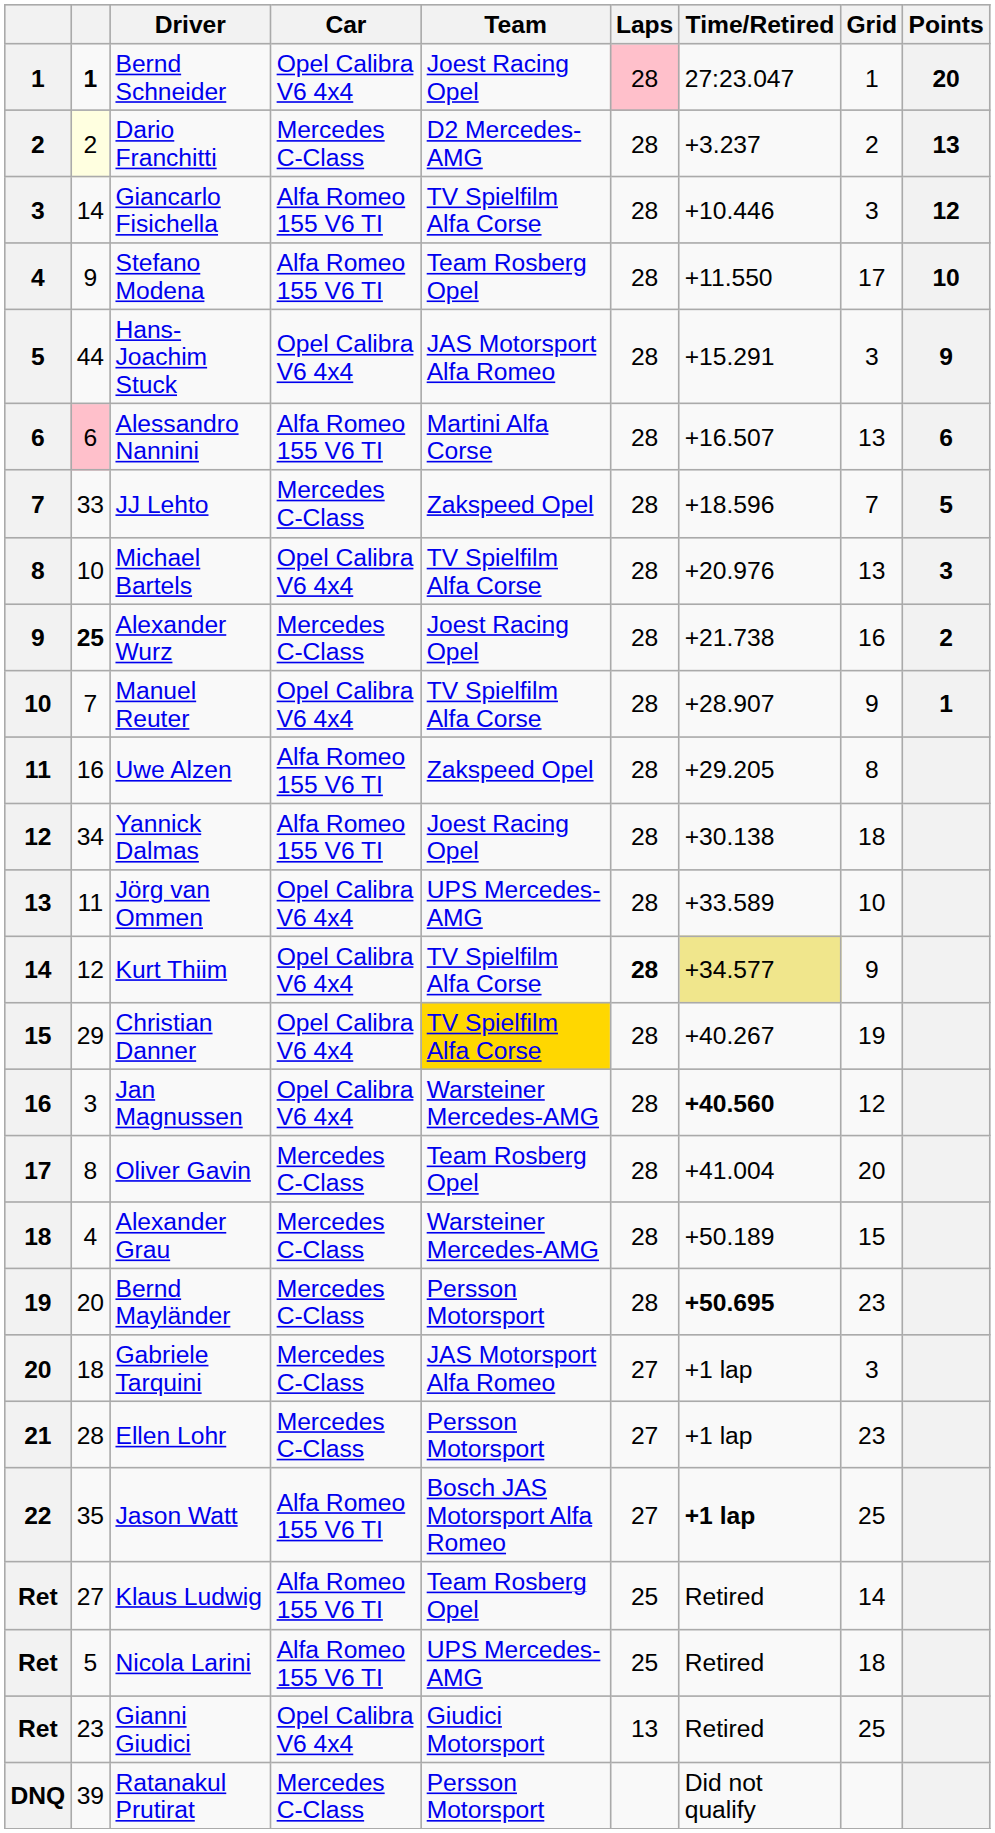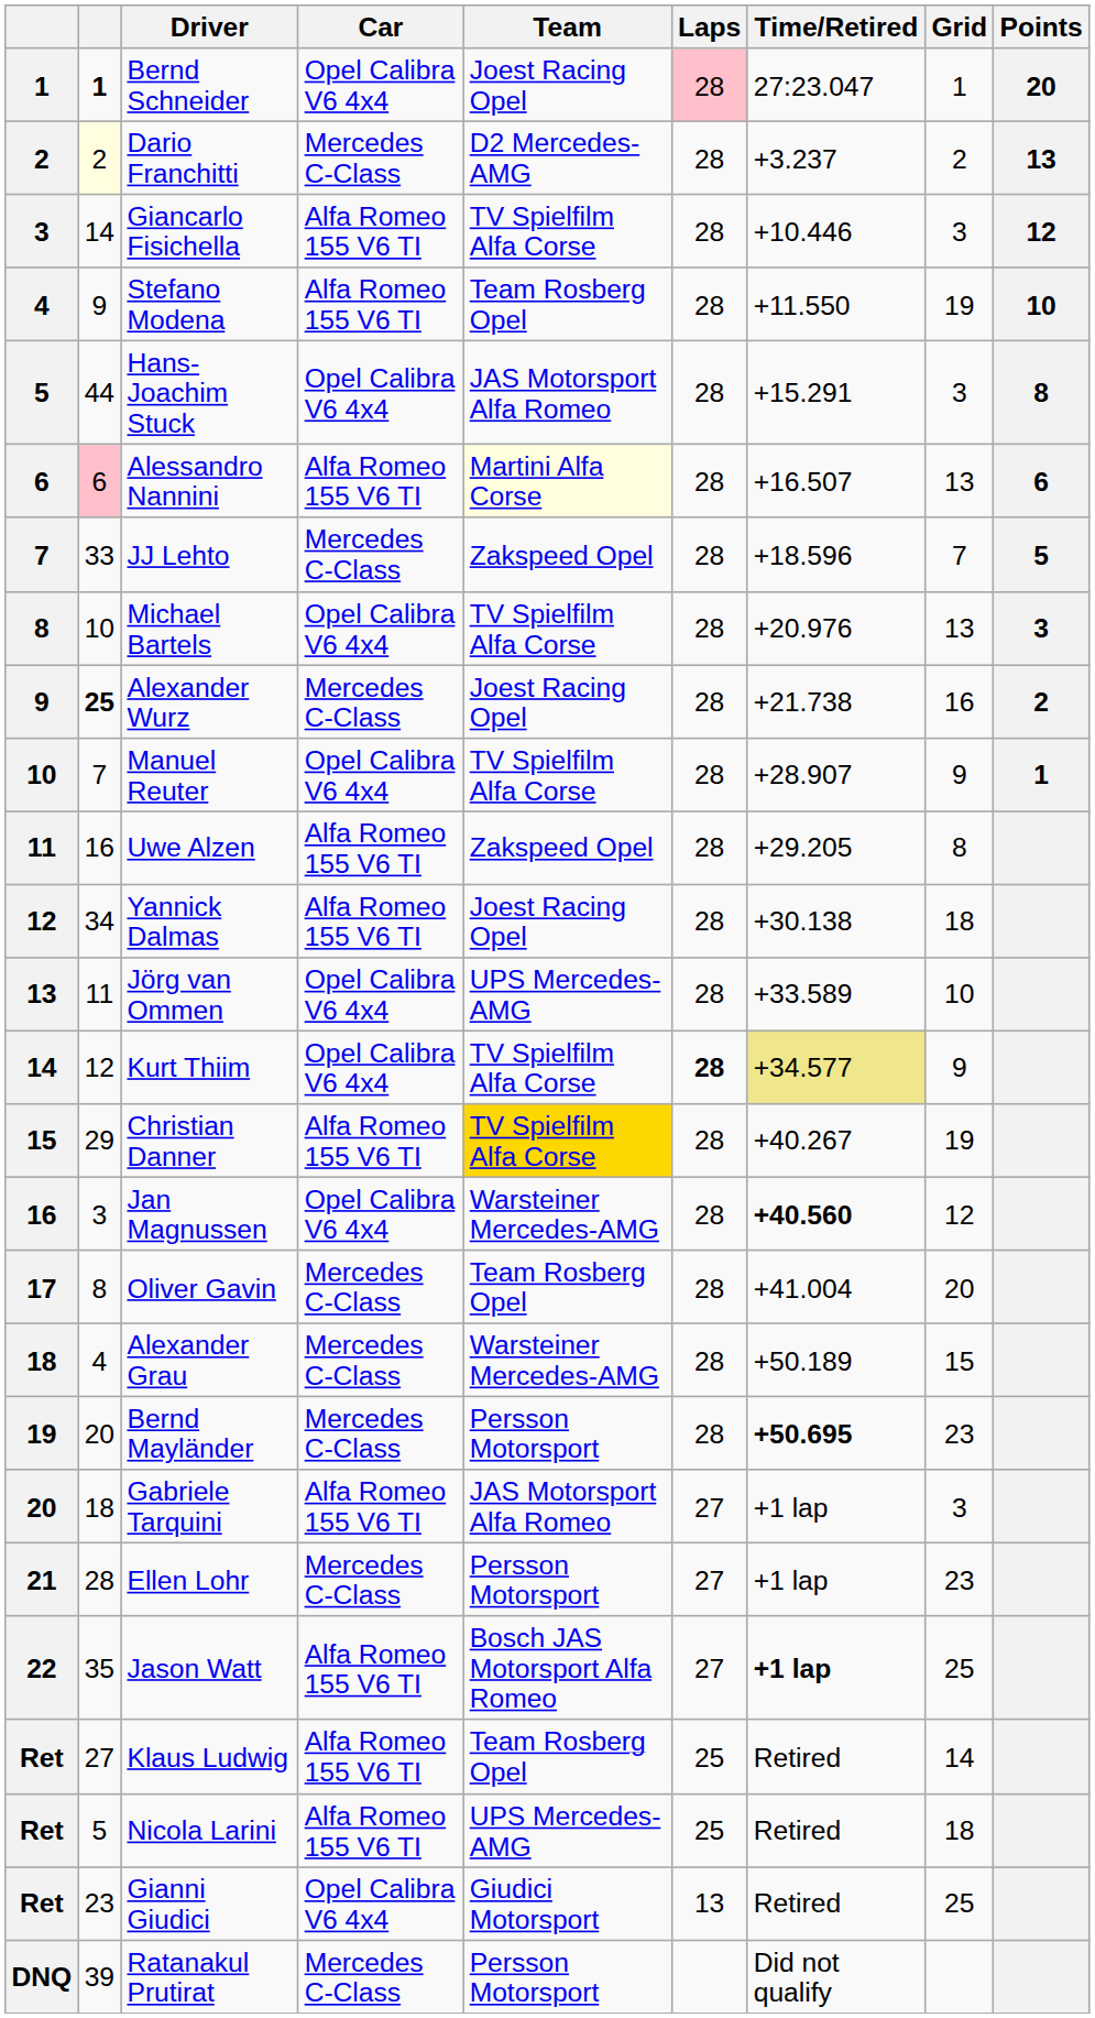 <table class="wikitable sortable" style="font-size:95%">
 <tr>
 <th></th>
 <th></th>
 <th>Driver</th>
 <th>Car</th>
 <th>Team</th>
 <th>Laps</th>
 <th>Time/Retired</th>
 <th>Grid</th>
 <th>Points</th>
 </tr>
 <tr>
 <th>1</th>
 <td align=center><strong>1</strong></td>
 <td> <a href='#'>Bernd Schneider</a></td>
 <td><a href='#'>Opel Calibra V6 4x4</a></td>
 <td> <a href='#'>Joest Racing Opel</a></td>
 <td align=center style="background: pink;">28</td>
 <td>27:23.047</td>
 <td align=center>1</td>
 <th>20</th>
 </tr>
 <tr>
 <th>2</th>
 <td align=center style="background: lightyellow;">2</td>
 <td> <a href='#'>Dario Franchitti</a></td>
 <td><a href='#'>Mercedes C-Class</a></td>
 <td> <a href='#'>D2 Mercedes-AMG</a></td>
 <td align=center>28</td>
 <td>+3.237</td>
 <td align=center>2</td>
 <th>13</th>
 </tr>
 <tr>
 <th>3</th>
 <td align=center>14</td>
 <td> <a href='#'>Giancarlo Fisichella</a></td>
 <td><a href='#'>Alfa Romeo 155 V6 TI</a></td>
 <td> <a href='#'>TV Spielfilm Alfa Corse</a></td>
 <td align=center>28</td>
 <td>+10.446</td>
 <td align=center>3</td>
 <th>12</th>
 </tr>
 <tr>
 <th>4</th>
 <td align=center>9</td>
 <td> <a href='#'>Stefano Modena</a></td>
 <td><a href='#'>Alfa Romeo 155 V6 TI</a></td>
 <td> <a href='#'>Team Rosberg Opel</a></td>
 <td align=center>28</td>
 <td>+11.550</td>
-<td align=center>17</td>
+<td align=center>19</td>
 <th>10</th>
 </tr>
 <tr>
 <th>5</th>
 <td align=center>44</td>
 <td> <a href='#'>Hans-Joachim Stuck</a></td>
 <td><a href='#'>Opel Calibra V6 4x4</a></td>
 <td> <a href='#'>JAS Motorsport Alfa Romeo</a></td>
 <td align=center>28</td>
 <td>+15.291</td>
 <td align=center>3</td>
-<th>9</th>
+<th>8</th>
 </tr>
 <tr>
 <th>6</th>
 <td align=center style="background: pink;">6</td>
 <td> <a href='#'>Alessandro Nannini</a></td>
 <td><a href='#'>Alfa Romeo 155 V6 TI</a></td>
-<td> <a href='#'>Martini Alfa Corse</a></td>
+<td style="background: lightyellow;"> <a href='#'>Martini Alfa Corse</a></td>
 <td align=center>28</td>
 <td>+16.507</td>
 <td align=center>13</td>
 <th>6</th>
 </tr>
 <tr>
 <th>7</th>
 <td align=center>33</td>
 <td> <a href='#'>JJ Lehto</a></td>
 <td><a href='#'>Mercedes C-Class</a></td>
 <td> <a href='#'>Zakspeed Opel</a></td>
 <td align=center>28</td>
 <td>+18.596</td>
 <td align=center>7</td>
 <th>5</th>
 </tr>
 <tr>
 <th>8</th>
 <td align=center>10</td>
 <td> <a href='#'>Michael Bartels</a></td>
 <td><a href='#'>Opel Calibra V6 4x4</a></td>
 <td> <a href='#'>TV Spielfilm Alfa Corse</a></td>
 <td align=center>28</td>
 <td>+20.976</td>
 <td align=center>13</td>
 <th>3</th>
 </tr>
 <tr>
 <th>9</th>
 <td align=center><strong>25</strong></td>
 <td> <a href='#'>Alexander Wurz</a></td>
 <td><a href='#'>Mercedes C-Class</a></td>
 <td> <a href='#'>Joest Racing Opel</a></td>
 <td align=center>28</td>
 <td>+21.738</td>
 <td align=center>16</td>
 <th>2</th>
 </tr>
 <tr>
 <th>10</th>
 <td align=center>7</td>
 <td> <a href='#'>Manuel Reuter</a></td>
 <td><a href='#'>Opel Calibra V6 4x4</a></td>
 <td> <a href='#'>TV Spielfilm Alfa Corse</a></td>
 <td align=center>28</td>
 <td>+28.907</td>
 <td align=center>9</td>
 <th>1</th>
 </tr>
 <tr>
 <th>11</th>
 <td align=center>16</td>
 <td> <a href='#'>Uwe Alzen</a></td>
 <td><a href='#'>Alfa Romeo 155 V6 TI</a></td>
 <td> <a href='#'>Zakspeed Opel</a></td>
 <td align=center>28</td>
 <td>+29.205</td>
 <td align=center>8</td>
 <th></th>
 </tr>
 <tr>
 <th>12</th>
 <td align=center>34</td>
 <td> <a href='#'>Yannick Dalmas</a></td>
 <td><a href='#'>Alfa Romeo 155 V6 TI</a></td>
 <td> <a href='#'>Joest Racing Opel</a></td>
 <td align=center>28</td>
 <td>+30.138</td>
 <td align=center>18</td>
 <th></th>
 </tr>
 <tr>
 <th>13</th>
 <td align=center>11</td>
 <td> <a href='#'>Jörg van Ommen</a></td>
 <td><a href='#'>Opel Calibra V6 4x4</a></td>
 <td> <a href='#'>UPS Mercedes-AMG</a></td>
 <td align=center>28</td>
 <td>+33.589</td>
 <td align=center>10</td>
 <th></th>
 </tr>
 <tr>
 <th>14</th>
 <td align=center>12</td>
 <td> <a href='#'>Kurt Thiim</a></td>
 <td><a href='#'>Opel Calibra V6 4x4</a></td>
 <td> <a href='#'>TV Spielfilm Alfa Corse</a></td>
 <td align=center><strong>28</strong></td>
 <td style="background: khaki;">+34.577</td>
 <td align=center>9</td>
 <th></th>
 </tr>
 <tr>
 <th>15</th>
 <td align=center>29</td>
 <td> <a href='#'>Christian Danner</a></td>
-<td><a href='#'>Opel Calibra V6 4x4</a></td>
+<td><a href='#'>Alfa Romeo 155 V6 TI</a></td>
 <td style="background: gold;"> <a href='#'>TV Spielfilm Alfa Corse</a></td>
 <td align=center>28</td>
 <td>+40.267</td>
 <td align=center>19</td>
 <th></th>
 </tr>
 <tr>
 <th>16</th>
 <td align=center>3</td>
 <td> <a href='#'>Jan Magnussen</a></td>
 <td><a href='#'>Opel Calibra V6 4x4</a></td>
 <td> <a href='#'>Warsteiner Mercedes-AMG</a></td>
 <td align=center>28</td>
 <td><strong>+40.560</strong></td>
 <td align=center>12</td>
 <th></th>
 </tr>
 <tr>
 <th>17</th>
 <td align=center>8</td>
 <td> <a href='#'>Oliver Gavin</a></td>
 <td><a href='#'>Mercedes C-Class</a></td>
 <td> <a href='#'>Team Rosberg Opel</a></td>
 <td align=center>28</td>
 <td>+41.004</td>
 <td align=center>20</td>
 <th></th>
 </tr>
 <tr>
 <th>18</th>
 <td align=center>4</td>
 <td> <a href='#'>Alexander Grau</a></td>
 <td><a href='#'>Mercedes C-Class</a></td>
 <td> <a href='#'>Warsteiner Mercedes-AMG</a></td>
 <td align=center>28</td>
 <td>+50.189</td>
 <td align=center>15</td>
 <th></th>
 </tr>
 <tr>
 <th>19</th>
 <td align=center>20</td>
 <td> <a href='#'>Bernd Mayländer</a></td>
 <td><a href='#'>Mercedes C-Class</a></td>
 <td> <a href='#'>Persson Motorsport</a></td>
 <td align=center>28</td>
 <td><strong>+50.695</strong></td>
 <td align=center>23</td>
 <th></th>
 </tr>
 <tr>
 <th>20</th>
 <td align=center>18</td>
 <td> <a href='#'>Gabriele Tarquini</a></td>
-<td><a href='#'>Mercedes C-Class</a></td>
+<td><a href='#'>Alfa Romeo 155 V6 TI</a></td>
 <td> <a href='#'>JAS Motorsport Alfa Romeo</a></td>
 <td align=center>27</td>
 <td>+1 lap</td>
 <td align=center>3</td>
 <th></th>
 </tr>
 <tr>
 <th>21</th>
 <td align=center>28</td>
 <td> <a href='#'>Ellen Lohr</a></td>
 <td><a href='#'>Mercedes C-Class</a></td>
 <td> <a href='#'>Persson Motorsport</a></td>
 <td align=center>27</td>
 <td>+1 lap</td>
 <td align=center>23</td>
 <th></th>
 </tr>
 <tr>
 <th>22</th>
 <td align=center>35</td>
 <td> <a href='#'>Jason Watt</a></td>
 <td><a href='#'>Alfa Romeo 155 V6 TI</a></td>
 <td> <a href='#'>Bosch JAS Motorsport Alfa Romeo</a></td>
 <td align=center>27</td>
 <td><strong>+1 lap</strong></td>
 <td align=center>25</td>
 <th></th>
 </tr>
 <tr>
 <th>Ret</th>
 <td align=center>27</td>
 <td> <a href='#'>Klaus Ludwig</a></td>
 <td><a href='#'>Alfa Romeo 155 V6 TI</a></td>
 <td> <a href='#'>Team Rosberg Opel</a></td>
 <td align=center>25</td>
 <td>Retired</td>
 <td align=center>14</td>
 <th></th>
 </tr>
 <tr>
 <th>Ret</th>
 <td align=center>5</td>
 <td> <a href='#'>Nicola Larini</a></td>
 <td><a href='#'>Alfa Romeo 155 V6 TI</a></td>
 <td> <a href='#'>UPS Mercedes-AMG</a></td>
 <td align=center>25</td>
 <td>Retired</td>
 <td align=center>18</td>
 <th></th>
 </tr>
 <tr>
 <th>Ret</th>
 <td align=center>23</td>
 <td> <a href='#'>Gianni Giudici</a></td>
 <td><a href='#'>Opel Calibra V6 4x4</a></td>
 <td> <a href='#'>Giudici Motorsport</a></td>
 <td align=center>13</td>
 <td>Retired</td>
 <td align=center>25</td>
 <th></th>
 </tr>
 <tr>
 <th>DNQ</th>
 <td align=center>39</td>
 <td> <a href='#'>Ratanakul Prutirat</a></td>
 <td><a href='#'>Mercedes C-Class</a></td>
 <td> <a href='#'>Persson Motorsport</a></td>
 <td align=center></td>
 <td>Did not qualify</td>
 <td align=center></td>
 <th></th>
 </tr>
 <tr>
 </tr>
 </table>
